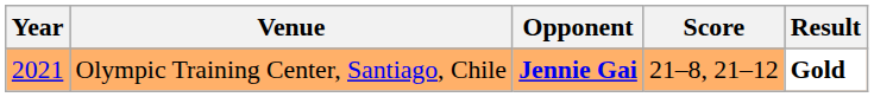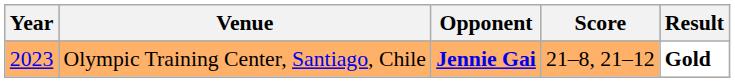 <table class="sortable wikitable" style="font-size: 90%;">
 <tr>
 <th>Year</th>
 <th>Venue</th>
 <th>Opponent</th>
 <th>Score</th>
 <th>Result</th>
 </tr>
 <tr style="background:#FFB069">
-<td align="center"><a href='#'>2021</a></td>
+<td align="center"><a href='#'>2023</a></td>
 <td align="left">Olympic Training Center, <a href='#'>Santiago</a>, Chile</td>
 <td align="left"><strong> <a href='#'>Jennie Gai</a></strong></td>
 <td align="left">21–8, 21–12</td>
 <td style="text-align:left; background:white"> <strong>Gold</strong></td>
 </tr>
 </table>
